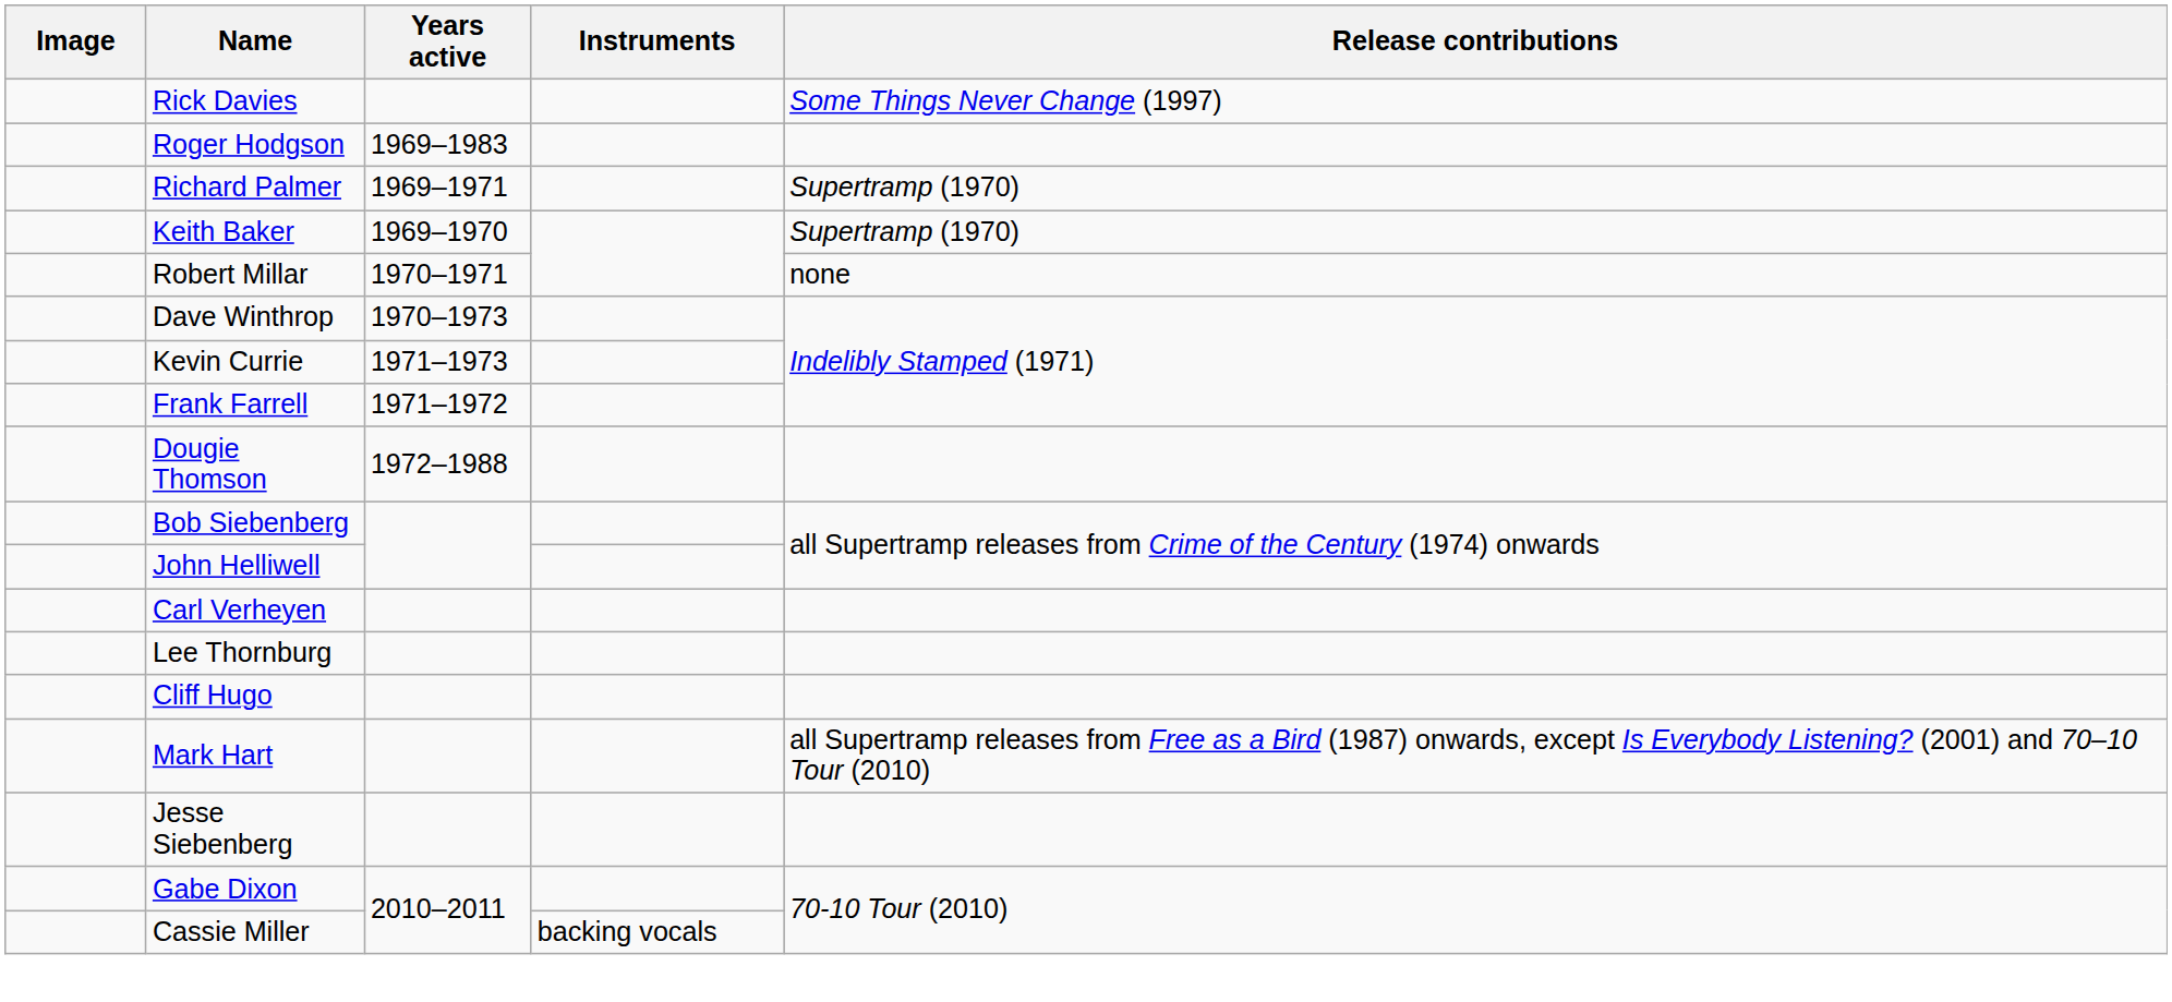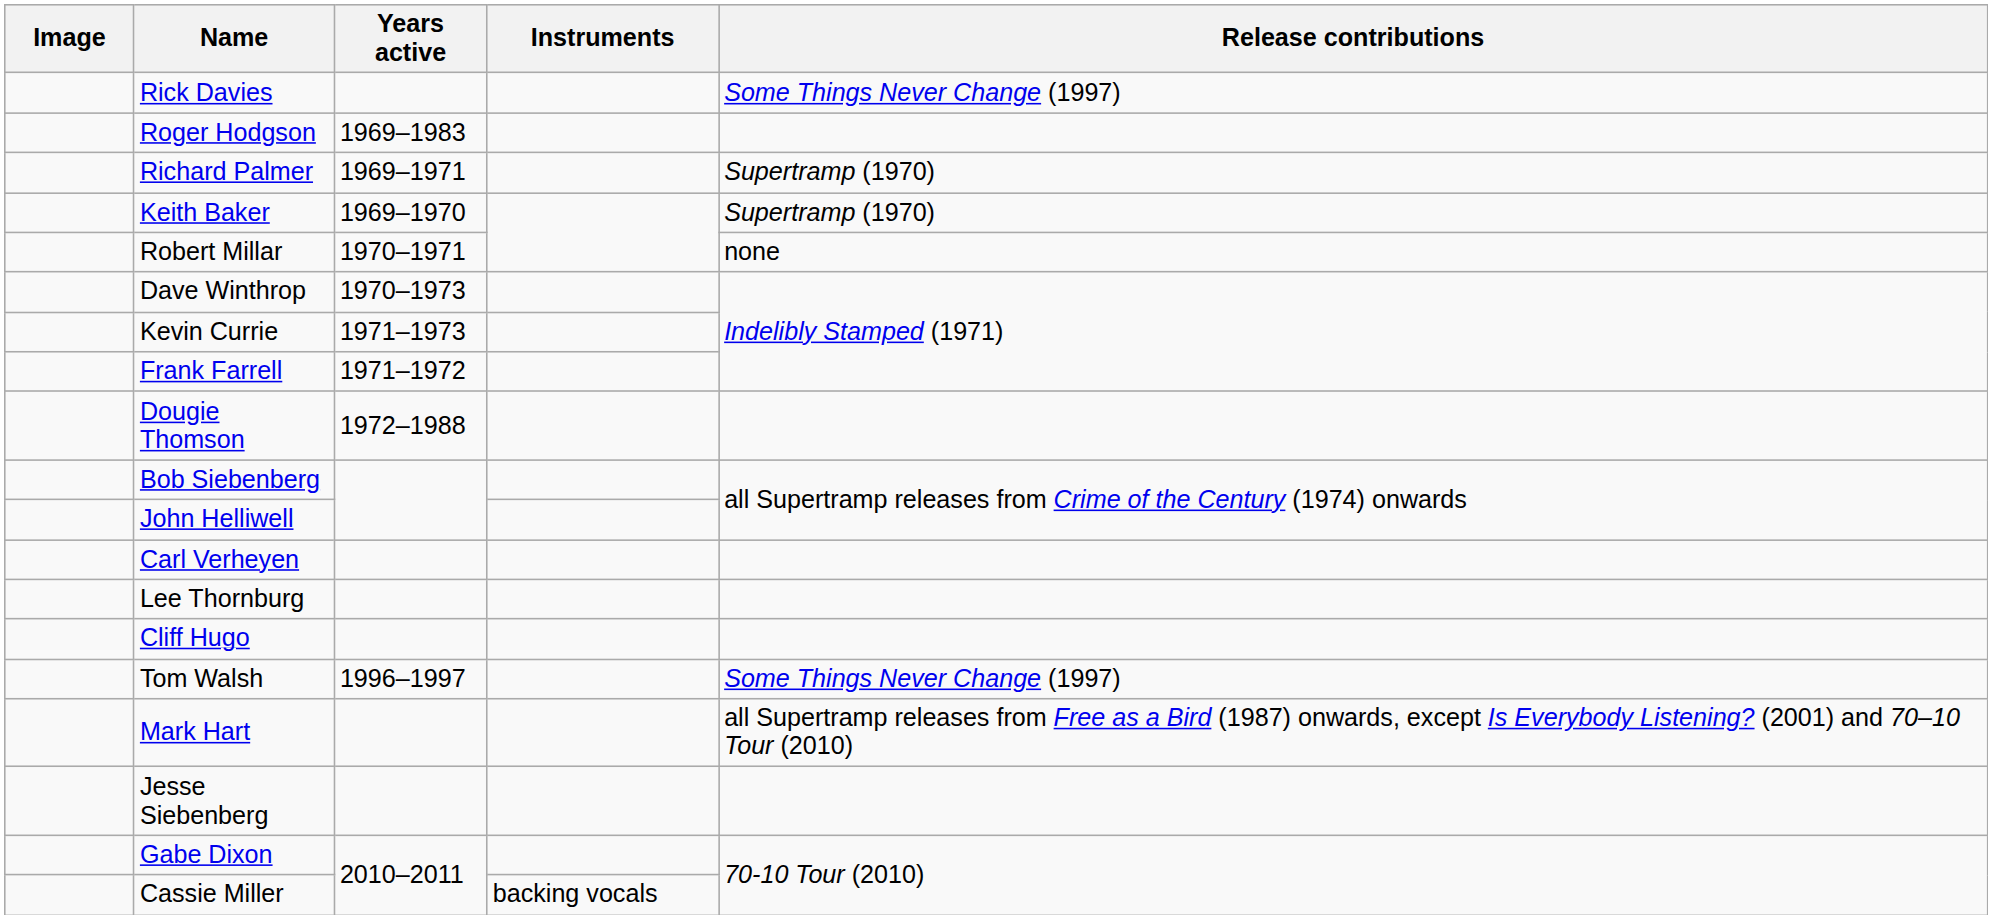 <table class="wikitable" border="1" width=100%>
 <tr>
 <th width="75">Image</th>
 <th width="120">Name</th>
 <th width="90">Years active</th>
 <th width="140">Instruments</th>
 <th>Release contributions</th>
 </tr>
 <tr>
 <td></td>
 <td><a href='#'>Rick Davies</a></td>
 <td></td>
 <td></td>
 <td><em><a href='#'>Some Things Never Change</a></em> (1997)</td>
 </tr>
 <tr>
 <td></td>
 <td><a href='#'>Roger Hodgson</a></td>
 <td>1969–1983</td>
 <td></td>
 <td></td>
 </tr>
 <tr>
 <td></td>
 <td><a href='#'>Richard Palmer</a></td>
 <td>1969–1971</td>
 <td></td>
 <td><em>Supertramp</em> (1970)</td>
 </tr>
 <tr>
 <td></td>
 <td><a href='#'>Keith Baker</a></td>
 <td>1969–1970</td>
 <td Rowspan="2"></td>
 <td><em>Supertramp</em> (1970)</td>
 </tr>
 <tr>
 <td></td>
 <td>Robert Millar</td>
 <td>1970–1971 </td>
 <td>none</td>
 </tr>
 <tr>
 <td></td>
 <td>Dave Winthrop</td>
 <td>1970–1973</td>
 <td></td>
 <td rowspan="3"><em><a href='#'>Indelibly Stamped</a></em> (1971)</td>
 </tr>
 <tr>
 <td></td>
 <td>Kevin Currie</td>
 <td>1971–1973</td>
 <td></td>
 </tr>
 <tr>
 <td></td>
 <td><a href='#'>Frank Farrell</a></td>
 <td>1971–1972 </td>
 <td></td>
 </tr>
 <tr>
 <td></td>
 <td><a href='#'>Dougie Thomson</a></td>
 <td>1972–1988</td>
 <td></td>
 <td></td>
 </tr>
 <tr>
 <td></td>
 <td><a href='#'>Bob Siebenberg</a></td>
 <td rowspan="2"></td>
 <td></td>
 <td rowspan="2">all Supertramp releases from <em><a href='#'>Crime of the Century</a></em> (1974) onwards</td>
 </tr>
 <tr>
 <td></td>
 <td><a href='#'>John Helliwell</a></td>
 <td></td>
 </tr>
 <tr>
 <td></td>
 <td><a href='#'>Carl Verheyen</a></td>
 <td></td>
 <td></td>
 <td></td>
 </tr>
 <tr>
 <td></td>
 <td>Lee Thornburg</td>
 <td></td>
 <td></td>
 <td></td>
 </tr>
 <tr>
 <td></td>
 <td><a href='#'>Cliff Hugo</a></td>
 <td></td>
 <td></td>
 <td></td>
 </tr>
 <tr>
 <td></td>
+<td>Tom Walsh</td>
+<td>1996–1997</td>
+<td></td>
+<td><em><a href='#'>Some Things Never Change</a></em> (1997)</td>
+</tr>
+<tr>
+<td></td>
 <td><a href='#'>Mark Hart</a></td>
 <td></td>
 <td></td>
 <td>all Supertramp releases from <em><a href='#'>Free as a Bird</a></em> (1987) onwards, except <em><a href='#'>Is Everybody Listening?</a></em> (2001) and <em>70–10 Tour</em> (2010)</td>
 </tr>
 <tr>
 <td></td>
 <td>Jesse Siebenberg</td>
 <td></td>
 <td></td>
 <td></td>
 </tr>
 <tr>
 <td></td>
 <td><a href='#'>Gabe Dixon</a></td>
 <td rowspan="2">2010–2011</td>
 <td></td>
 <td rowspan="2"><em>70-10 Tour</em> (2010)</td>
 </tr>
 <tr>
 <td></td>
 <td>Cassie Miller</td>
 <td>backing vocals</td>
 </tr>
 </table>
